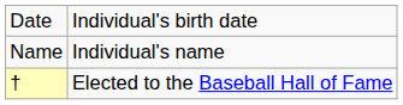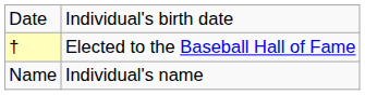 <table class="wikitable">
 <tr>
 <td>Date</td>
 <td>Individual's birth date</td>
 </tr>
 <tr>
+<td style="background-color: #ffffbb">†</td>
+<td>Elected to the <a href='#'>Baseball Hall of Fame</a></td>
+</tr>
+<tr>
 <td>Name</td>
 <td>Individual's name</td>
 </tr>
-<tr>
-<td style="background-color: #ffffbb">†</td>
-<td>Elected to the <a href='#'>Baseball Hall of Fame</a></td>
-</tr>
 </table>
